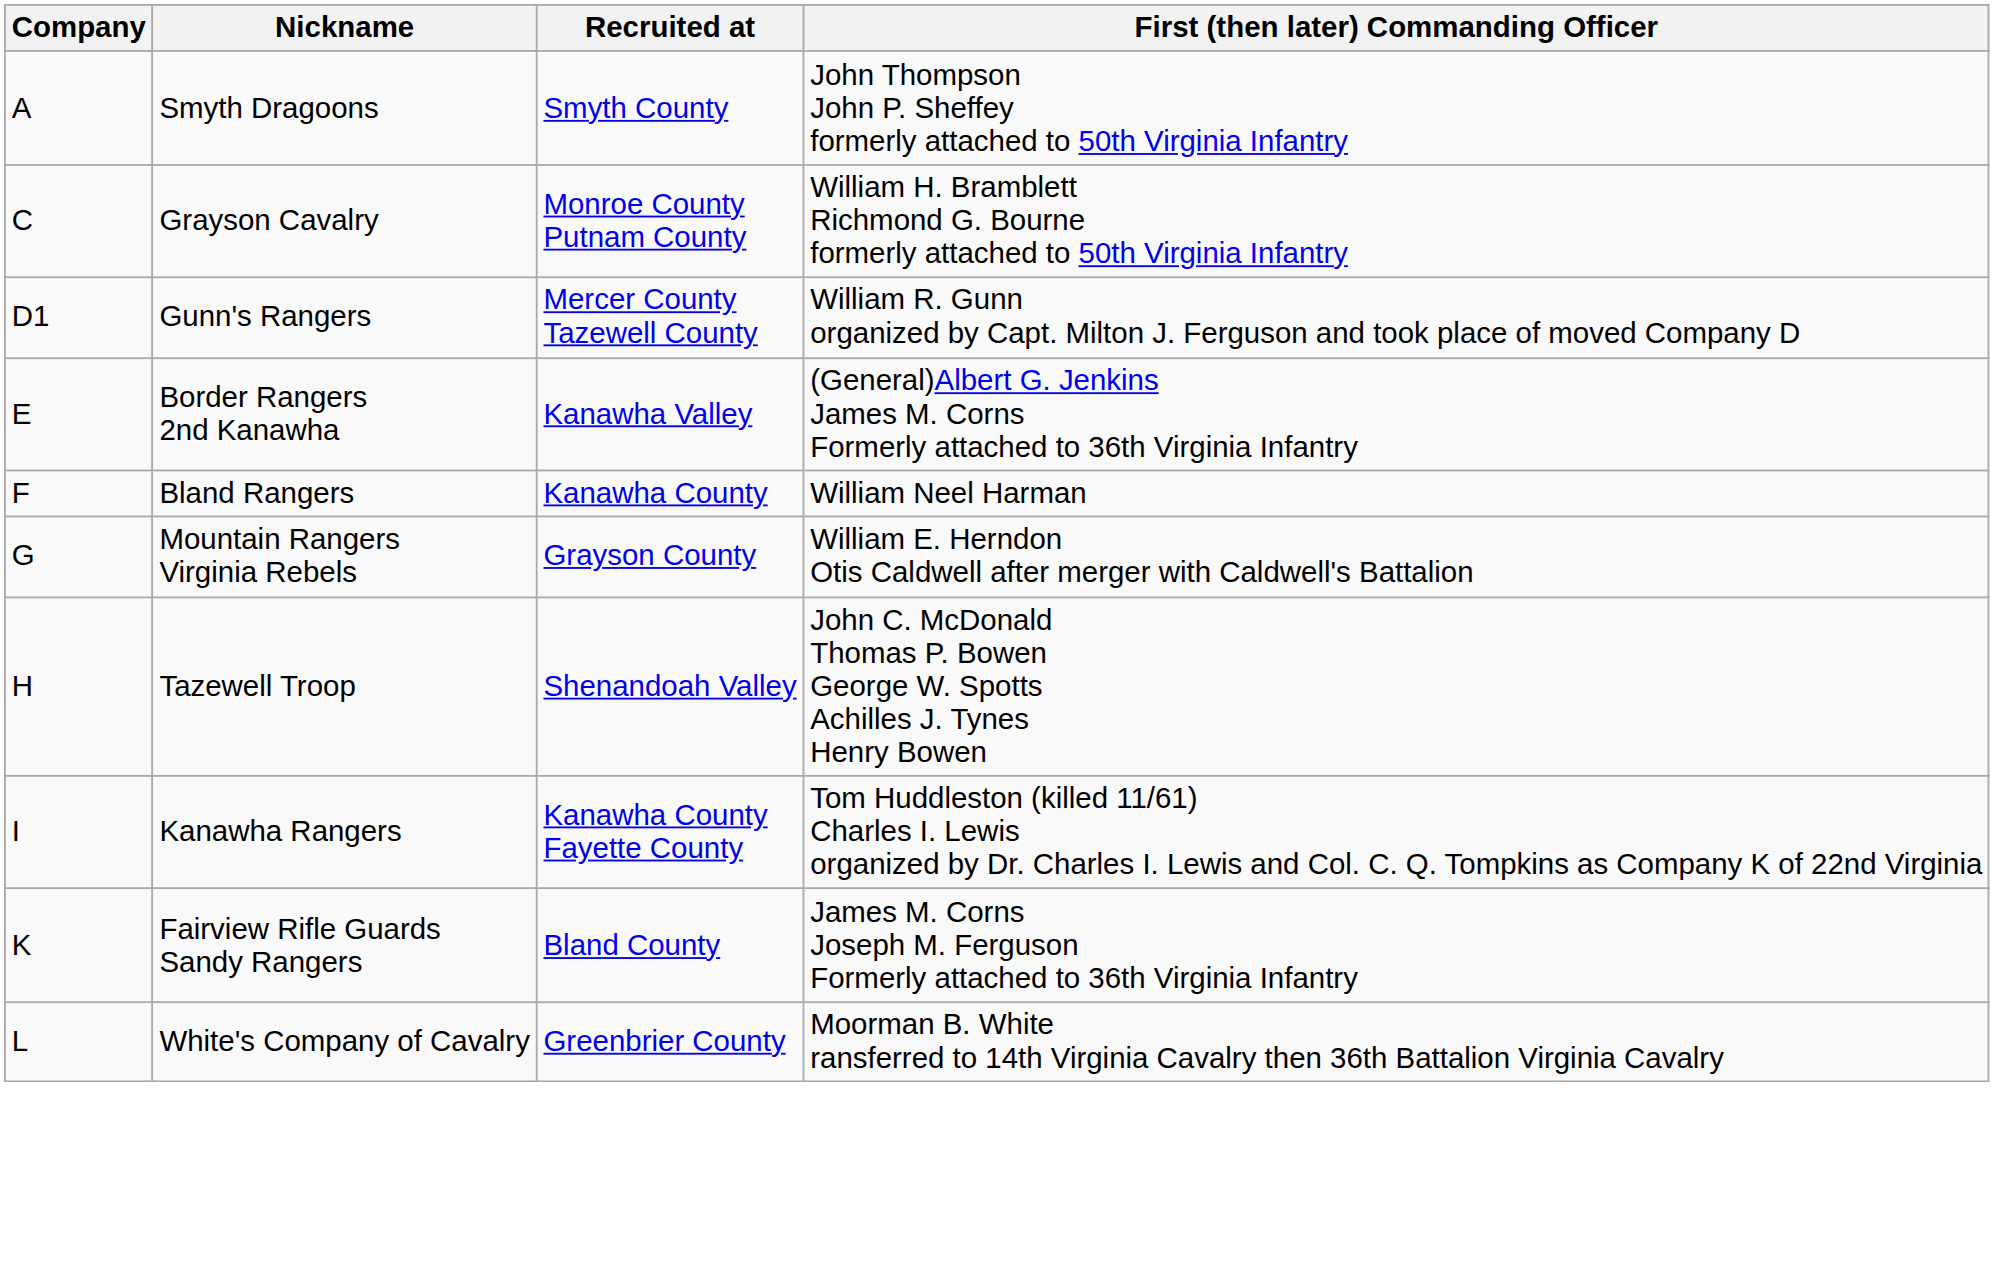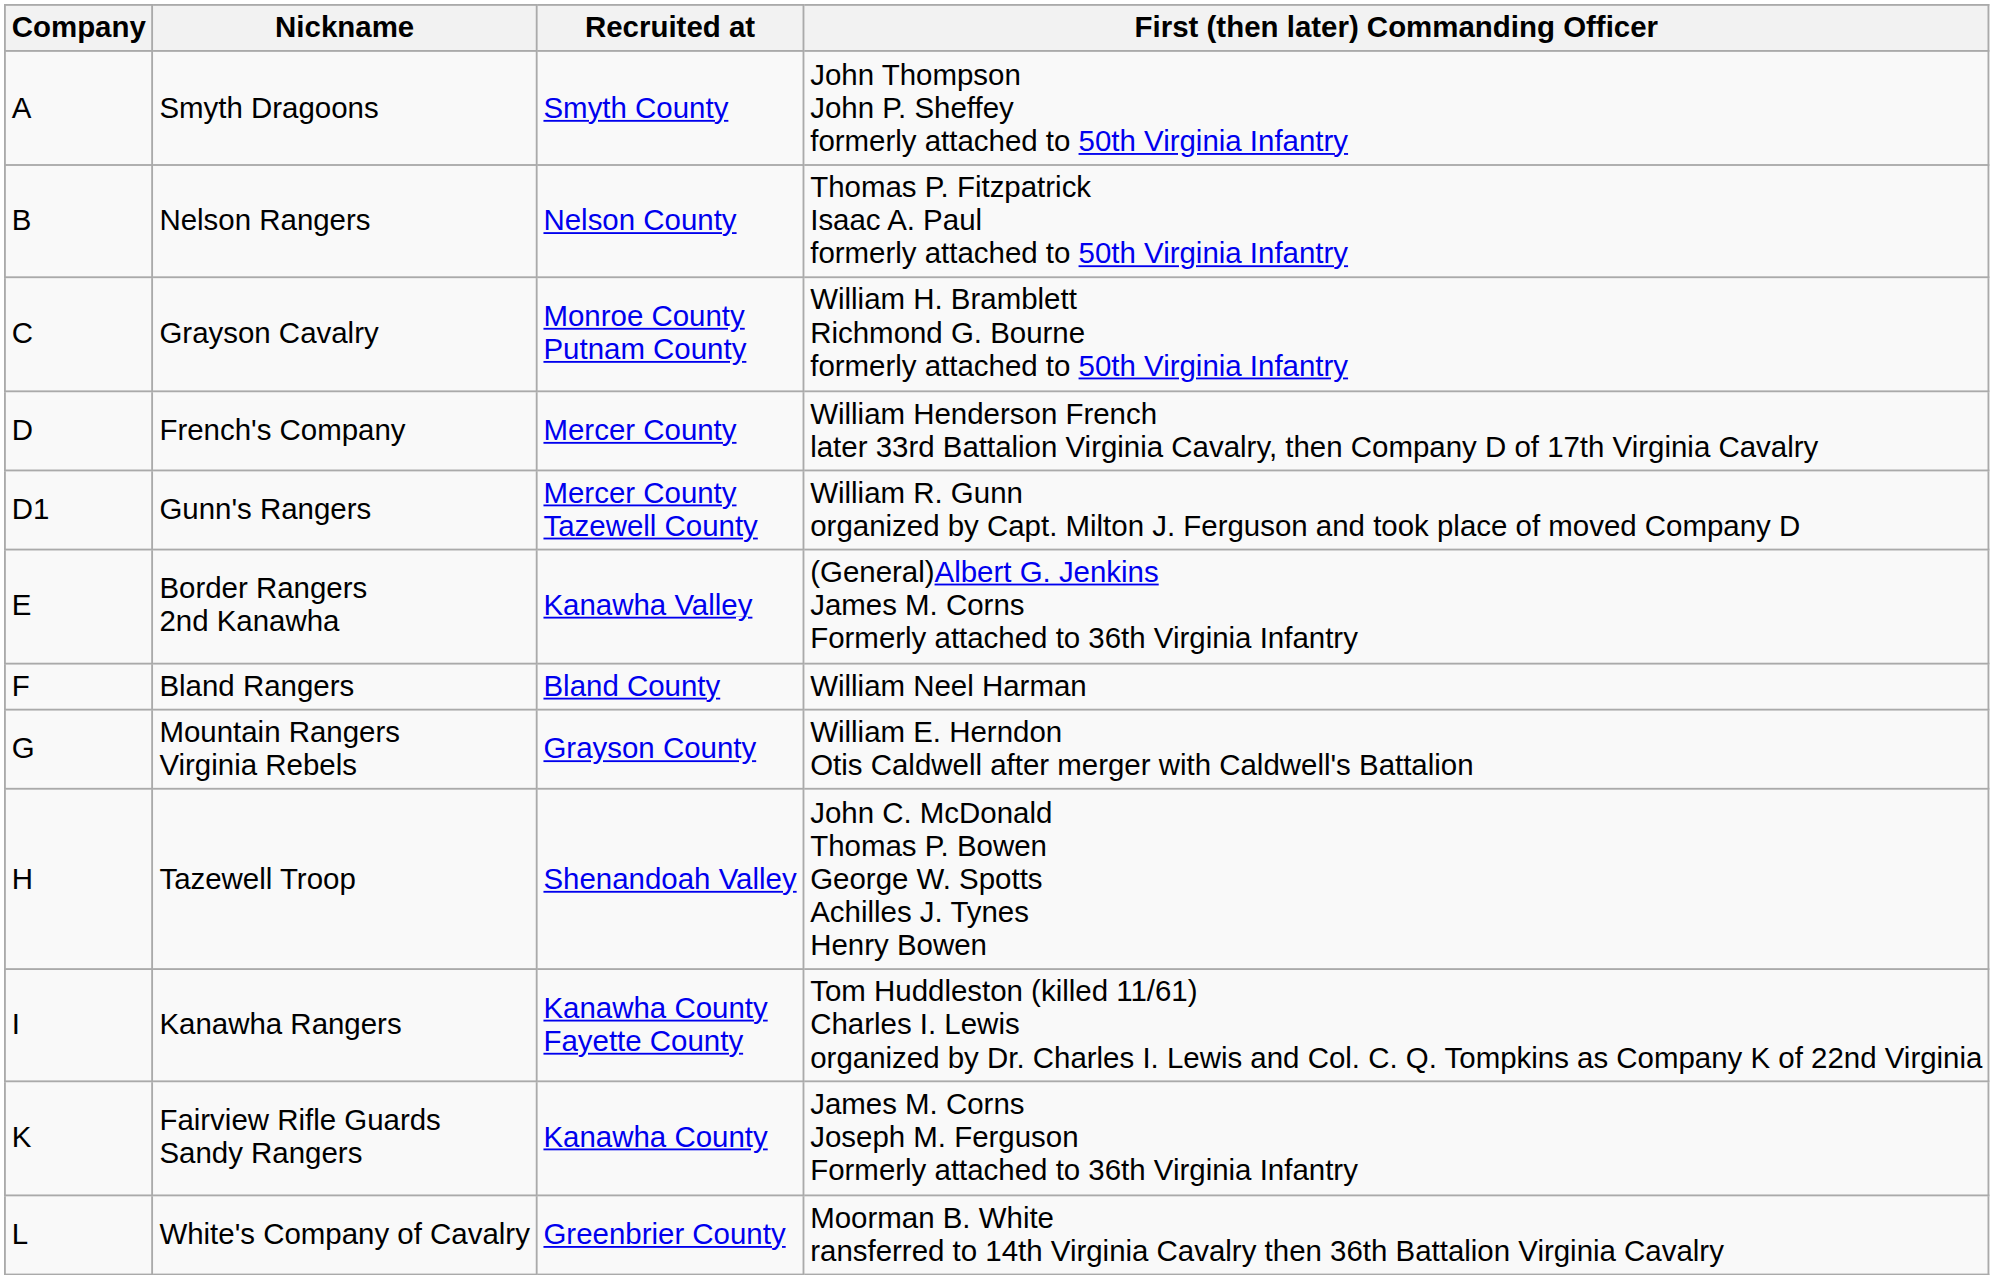 <table class="wikitable sortable">
 <tr>
 <th scope="col">Company</th>
 <th scope="col">Nickname</th>
 <th scope="col">Recruited at</th>
 <th scope="col">First (then later) Commanding Officer<br></th>
 </tr>
 <tr>
 <td>A</td>
 <td>Smyth Dragoons</td>
 <td><a href='#'>Smyth County</a></td>
 <td>John Thompson<br>John P. Sheffey<br>formerly attached to <a href='#'>50th Virginia Infantry</a></td>
 </tr>
 <tr>
+<td>B</td>
+<td>Nelson Rangers</td>
+<td><a href='#'>Nelson County</a></td>
+<td>Thomas P. Fitzpatrick<br>Isaac A. Paul<br>formerly attached to <a href='#'>50th Virginia Infantry</a></td>
+</tr>
+<tr>
 <td>C</td>
 <td>Grayson Cavalry</td>
 <td><a href='#'>Monroe County</a><br><a href='#'>Putnam County</a></td>
 <td>William H. Bramblett<br>Richmond G. Bourne<br>formerly attached to <a href='#'>50th Virginia Infantry</a></td>
+</tr>
+<tr>
+<td>D</td>
+<td>French's Company</td>
+<td><a href='#'>Mercer County</a></td>
+<td>William Henderson French<br> later 33rd Battalion Virginia Cavalry, then Company D of 17th Virginia Cavalry</td>
 </tr>
 <tr>
 <td>D1</td>
 <td>Gunn's Rangers</td>
 <td><a href='#'>Mercer County</a><br><a href='#'>Tazewell County</a></td>
 <td>William R. Gunn<br> organized by Capt. Milton J. Ferguson and took place of moved Company D</td>
 </tr>
 <tr>
 <td>E</td>
 <td>Border Rangers<br>2nd Kanawha</td>
 <td><a href='#'>Kanawha Valley</a></td>
 <td>(General)<a href='#'>Albert G. Jenkins</a><br>James M. Corns<br> Formerly attached to 36th Virginia Infantry</td>
 </tr>
 <tr>
 <td>F</td>
 <td>Bland Rangers</td>
-<td><a href='#'>Kanawha County</a></td>
+<td><a href='#'>Bland County</a></td>
 <td>William Neel Harman</td>
 </tr>
 <tr>
 <td>G</td>
 <td>Mountain Rangers<br>Virginia Rebels</td>
 <td><a href='#'>Grayson County</a></td>
 <td>William E. Herndon<br>Otis Caldwell after merger with Caldwell's Battalion</td>
 </tr>
 <tr>
 <td>H</td>
 <td>Tazewell Troop</td>
 <td><a href='#'>Shenandoah Valley</a></td>
 <td>John C. McDonald<br>Thomas P. Bowen<br>George W. Spotts<br>Achilles J. Tynes<br>Henry Bowen</td>
 </tr>
 <tr>
 <td>I</td>
 <td>Kanawha Rangers</td>
 <td><a href='#'>Kanawha County</a><br><a href='#'>Fayette County</a></td>
 <td>Tom Huddleston (killed 11/61)<br>Charles I. Lewis<br> organized by Dr. Charles I. Lewis and Col. C. Q. Tompkins as Company K of 22nd Virginia</td>
 </tr>
 <tr>
 <td>K</td>
 <td>Fairview Rifle Guards<br>Sandy Rangers</td>
-<td><a href='#'>Bland County</a></td>
+<td><a href='#'>Kanawha County</a></td>
 <td>James M. Corns<br> Joseph M. Ferguson<br> Formerly attached to 36th Virginia Infantry</td>
 </tr>
 <tr>
 <td>L</td>
 <td>White's Company of Cavalry</td>
 <td><a href='#'>Greenbrier County</a></td>
 <td>Moorman B. White<br>ransferred to 14th Virginia Cavalry then 36th Battalion Virginia Cavalry</td>
 </tr>
 </table>
